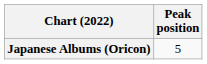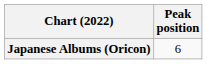 <table class="wikitable plainrowheaders" style="text-align:center">
 <tr>
 <th scope="col">Chart (2022)</th>
 <th scope="col">Peak<br>position</th>
 </tr>
 <tr>
 <th scope="row">Japanese Albums (Oricon)</th>
-<td>5</td>
+<td>6</td>
 </tr>
 </table>
